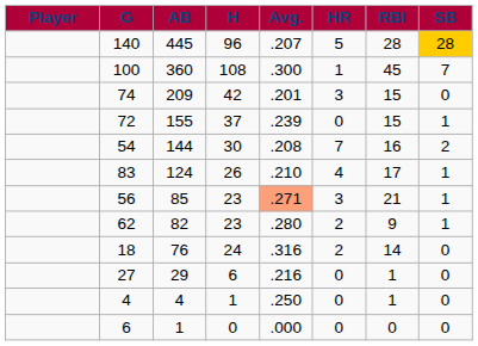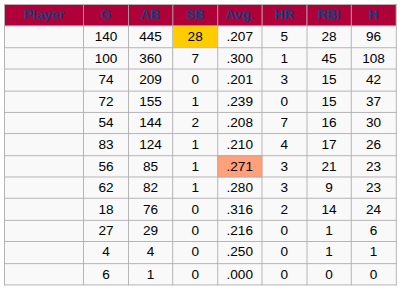 <table class="wikitable sortable">
 <tr>
 <th style="background:#af0039;color:#0f437c;" width="16%">Player</th>
 <th style="background:#af0039;color:#0f437c;" width="9%">G</th>
 <th style="background:#af0039;color:#0f437c;" width="9%">AB</th>
-<th style="background:#af0039;color:#0f437c;" width="9%">H</th>
+<th style="background:#af0039;color:#0f437c;" width="9%">SB</th>
 <th style="background:#af0039;color:#0f437c;" width="9%">Avg.</th>
 <th style="background:#af0039;color:#0f437c;" width="9%">HR</th>
 <th style="background:#af0039;color:#0f437c;" width="9%">RBI</th>
-<th style="background:#af0039;color:#0f437c;" width="9%">SB</th>
+<th style="background:#af0039;color:#0f437c;" width="9%">H</th>
 </tr>
 <tr align="center">
 <td></td>
 <td>140</td>
 <td>445</td>
-<td>96</td>
+<td bgcolor="#FFCC00">28</td>
 <td>.207</td>
 <td>5</td>
 <td>28</td>
-<td bgcolor="#FFCC00">28</td>
+<td>96</td>
 </tr>
 <tr align="center">
 <td></td>
 <td>100</td>
 <td>360</td>
-<td>108</td>
+<td>7</td>
 <td>.300</td>
 <td>1</td>
 <td>45</td>
-<td>7</td>
+<td>108</td>
 </tr>
 <tr align="center">
 <td></td>
 <td>74</td>
 <td>209</td>
-<td>42</td>
+<td>0</td>
 <td>.201</td>
 <td>3</td>
 <td>15</td>
-<td>0</td>
+<td>42</td>
 </tr>
 <tr align="center">
 <td></td>
 <td>72</td>
 <td>155</td>
-<td>37</td>
+<td>1</td>
 <td>.239</td>
 <td>0</td>
 <td>15</td>
-<td>1</td>
+<td>37</td>
 </tr>
 <tr align="center">
 <td></td>
 <td>54</td>
 <td>144</td>
-<td>30</td>
+<td>2</td>
 <td>.208</td>
 <td>7</td>
 <td>16</td>
-<td>2</td>
+<td>30</td>
 </tr>
 <tr align="center">
 <td></td>
 <td>83</td>
 <td>124</td>
-<td>26</td>
+<td>1</td>
 <td>.210</td>
 <td>4</td>
 <td>17</td>
-<td>1</td>
+<td>26</td>
 </tr>
 <tr align="center">
 <td></td>
 <td>56</td>
 <td>85</td>
-<td>23</td>
+<td>1</td>
 <td style="background: lightsalmon;">.271</td>
 <td>3</td>
 <td>21</td>
-<td>1</td>
+<td>23</td>
 </tr>
 <tr align="center">
 <td></td>
 <td>62</td>
 <td>82</td>
+<td>1</td>
+<td>.280</td>
+<td>3</td>
+<td>9</td>
 <td>23</td>
-<td>.280</td>
-<td>2</td>
-<td>9</td>
-<td>1</td>
 </tr>
 <tr align="center">
 <td></td>
 <td>18</td>
 <td>76</td>
-<td>24</td>
+<td>0</td>
 <td>.316</td>
 <td>2</td>
 <td>14</td>
-<td>0</td>
+<td>24</td>
 </tr>
 <tr align="center">
 <td></td>
 <td>27</td>
 <td>29</td>
-<td>6</td>
+<td>0</td>
 <td>.216</td>
 <td>0</td>
 <td>1</td>
-<td>0</td>
+<td>6</td>
 </tr>
 <tr align="center">
 <td></td>
 <td>4</td>
 <td>4</td>
-<td>1</td>
+<td>0</td>
 <td>.250</td>
 <td>0</td>
 <td>1</td>
-<td>0</td>
+<td>1</td>
 </tr>
 <tr align="center">
 <td></td>
 <td>6</td>
 <td>1</td>
 <td>0</td>
 <td>.000</td>
 <td>0</td>
 <td>0</td>
 <td>0</td>
 </tr>
 </table>
